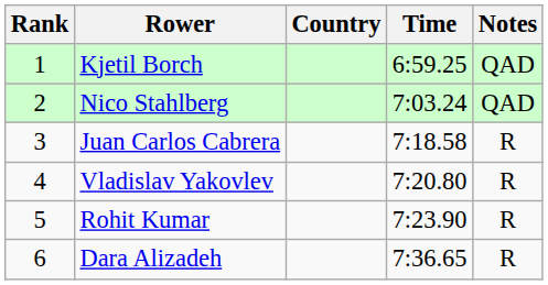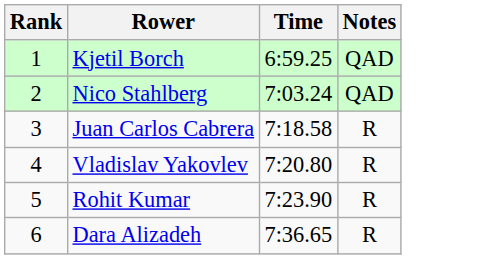 <table class="wikitable" style="text-align:center">
 <tr>
 <th>Rank</th>
 <th>Rower</th>
-<th>Country</th>
 <th>Time</th>
 <th>Notes</th>
 </tr>
 <tr bgcolor=ccffcc>
 <td>1</td>
 <td align="left"><a href='#'>Kjetil Borch</a></td>
-<td align="left"></td>
 <td>6:59.25</td>
 <td>QAD</td>
 </tr>
 <tr bgcolor=ccffcc>
 <td>2</td>
 <td align="left"><a href='#'>Nico Stahlberg</a></td>
-<td align="left"></td>
 <td>7:03.24</td>
 <td>QAD</td>
 </tr>
 <tr>
 <td>3</td>
 <td align="left"><a href='#'>Juan Carlos Cabrera</a></td>
-<td align="left"></td>
 <td>7:18.58</td>
 <td>R</td>
 </tr>
 <tr>
 <td>4</td>
 <td align="left"><a href='#'>Vladislav Yakovlev</a></td>
-<td align="left"></td>
 <td>7:20.80</td>
 <td>R</td>
 </tr>
 <tr>
 <td>5</td>
 <td align="left"><a href='#'>Rohit Kumar</a></td>
-<td align="left"></td>
 <td>7:23.90</td>
 <td>R</td>
 </tr>
 <tr>
 <td>6</td>
 <td align="left"><a href='#'>Dara Alizadeh</a></td>
-<td align="left"></td>
 <td>7:36.65</td>
 <td>R</td>
 </tr>
 </table>
